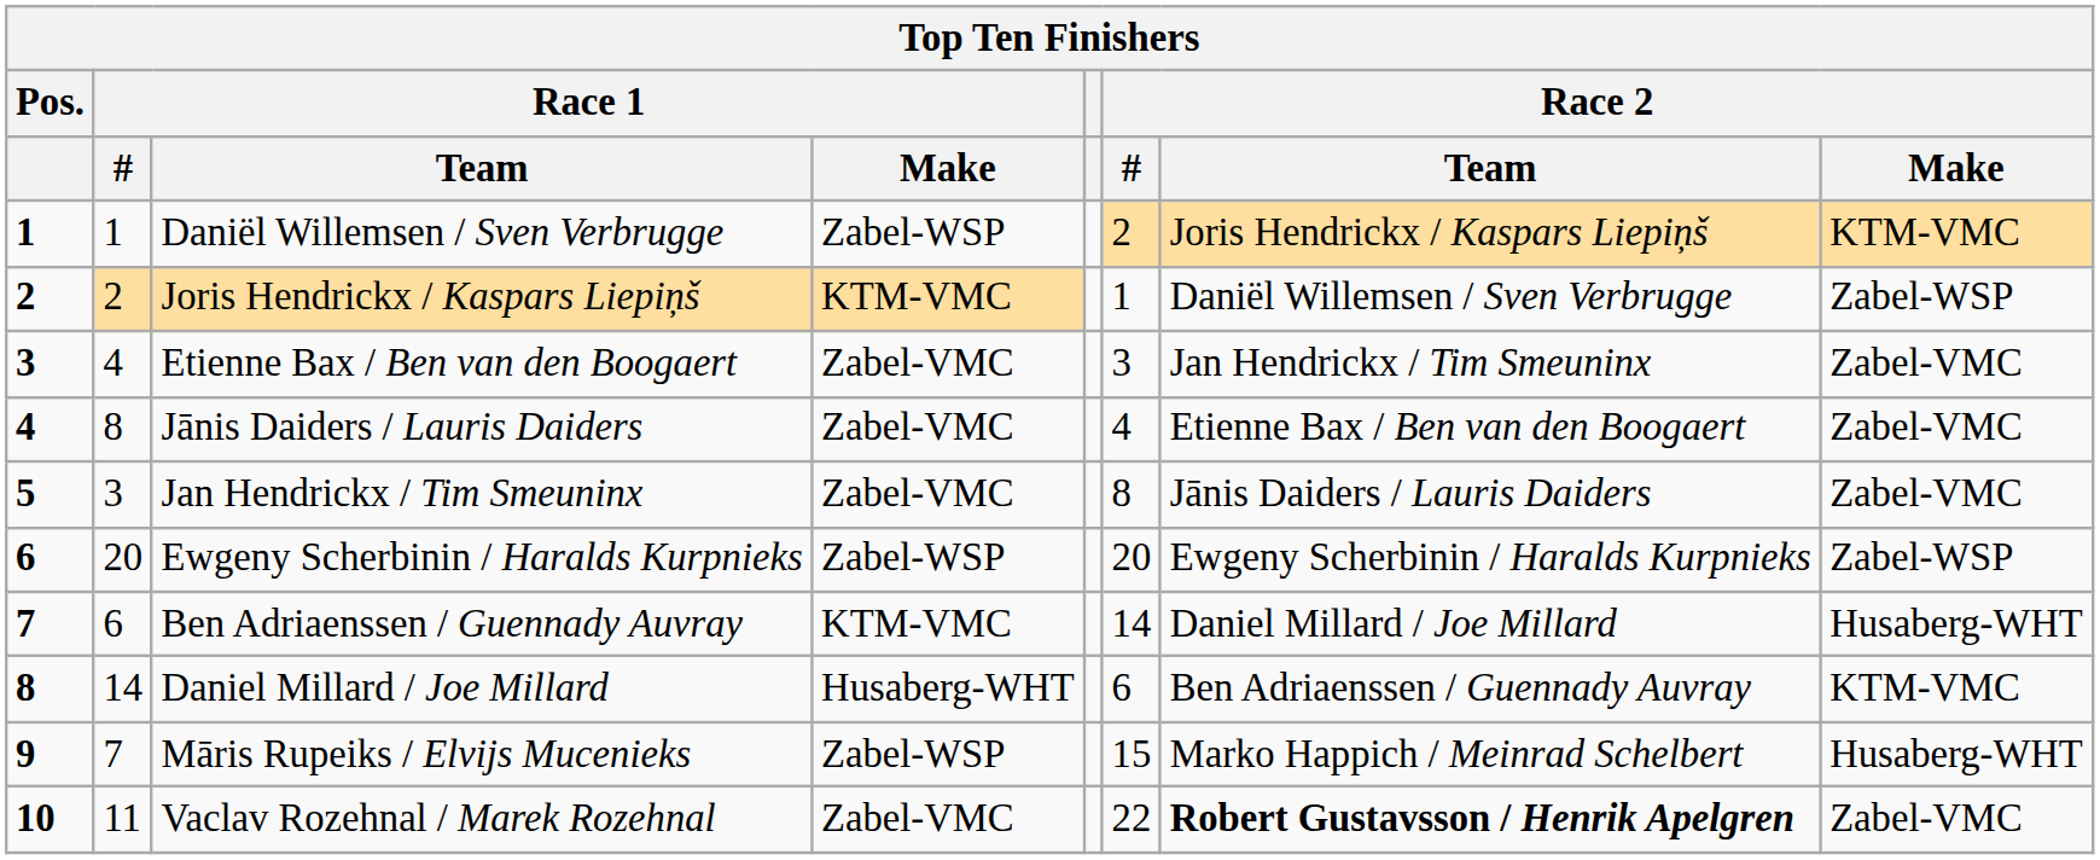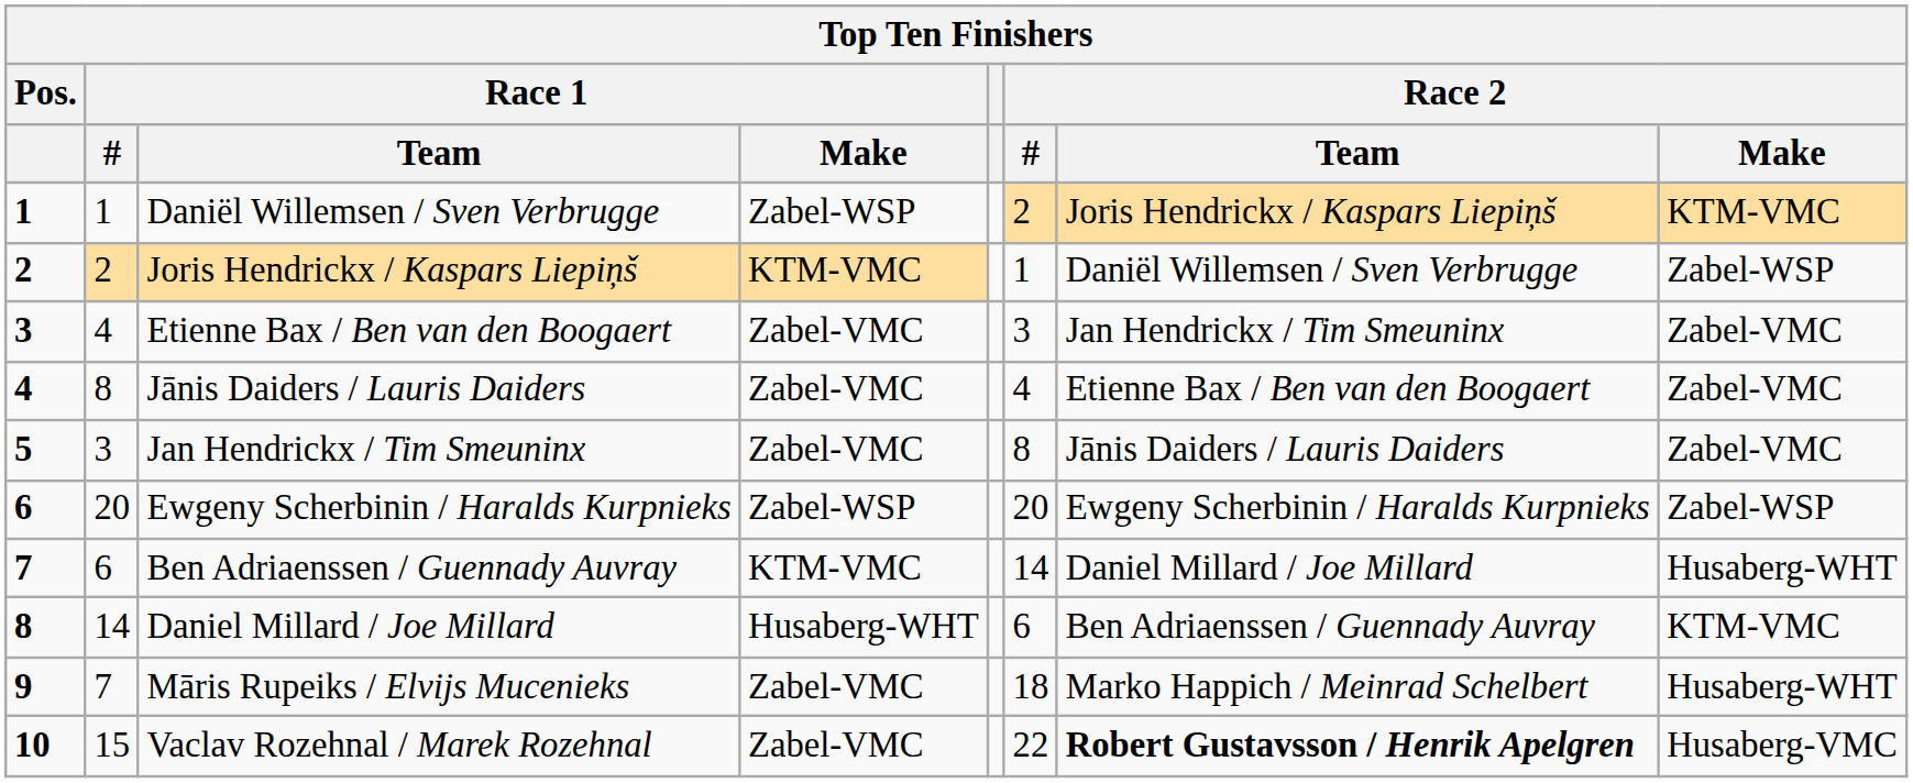 <table class="wikitable" style="font-size: 85%;">
 <tr>
 <th colspan=8>Top Ten Finishers</th>
 </tr>
 <tr>
 <th>Pos.</th>
 <th colspan=3>Race 1</th>
 <th></th>
 <th colspan=3>Race 2</th>
 </tr>
 <tr>
 <th></th>
 <th>#</th>
 <th>Team</th>
 <th>Make</th>
 <th></th>
 <th>#</th>
 <th>Team</th>
 <th>Make</th>
 </tr>
 <tr>
 <td><strong>1</strong></td>
 <td>1</td>
 <td> Daniël Willemsen / <em>Sven Verbrugge</em></td>
 <td>Zabel-WSP</td>
 <td></td>
 <td style="background:#ffdf9f;">2</td>
 <td style="background:#ffdf9f;"> Joris Hendrickx /  <em>Kaspars Liepiņš</em></td>
 <td style="background:#ffdf9f;">KTM-VMC</td>
 </tr>
 <tr>
 <td><strong>2</strong></td>
 <td style="background:#ffdf9f;">2</td>
 <td style="background:#ffdf9f;"> Joris Hendrickx /  <em>Kaspars Liepiņš</em></td>
 <td style="background:#ffdf9f;">KTM-VMC</td>
 <td></td>
 <td>1</td>
 <td> Daniël Willemsen / <em>Sven Verbrugge</em></td>
 <td>Zabel-WSP</td>
 </tr>
 <tr>
 <td><strong>3</strong></td>
 <td>4</td>
 <td> Etienne Bax / <em>Ben van den Boogaert</em></td>
 <td>Zabel-VMC</td>
 <td></td>
 <td>3</td>
 <td> Jan Hendrickx / <em>Tim Smeuninx</em></td>
 <td>Zabel-VMC</td>
 </tr>
 <tr>
 <td><strong>4</strong></td>
 <td>8</td>
 <td> Jānis Daiders / <em>Lauris Daiders</em></td>
 <td>Zabel-VMC</td>
 <td></td>
 <td>4</td>
 <td> Etienne Bax / <em>Ben van den Boogaert</em></td>
 <td>Zabel-VMC</td>
 </tr>
 <tr>
 <td><strong>5</strong></td>
 <td>3</td>
 <td> Jan Hendrickx / <em>Tim Smeuninx</em></td>
 <td>Zabel-VMC</td>
 <td></td>
 <td>8</td>
 <td> Jānis Daiders / <em>Lauris Daiders</em></td>
 <td>Zabel-VMC</td>
 </tr>
 <tr>
 <td><strong>6</strong></td>
 <td>20</td>
 <td> Ewgeny Scherbinin / <em>Haralds Kurpnieks</em></td>
 <td>Zabel-WSP</td>
 <td></td>
 <td>20</td>
 <td> Ewgeny Scherbinin / <em>Haralds Kurpnieks</em></td>
 <td>Zabel-WSP</td>
 </tr>
 <tr>
 <td><strong>7</strong></td>
 <td>6</td>
 <td> Ben Adriaenssen / <em>Guennady Auvray</em></td>
 <td>KTM-VMC</td>
 <td></td>
 <td>14</td>
 <td> Daniel Millard / <em>Joe Millard</em></td>
 <td>Husaberg-WHT</td>
 </tr>
 <tr>
 <td><strong>8</strong></td>
 <td>14</td>
 <td> Daniel Millard / <em>Joe Millard</em></td>
 <td>Husaberg-WHT</td>
 <td></td>
 <td>6</td>
 <td> Ben Adriaenssen / <em>Guennady Auvray</em></td>
 <td>KTM-VMC</td>
 </tr>
 <tr>
 <td><strong>9</strong></td>
 <td>7</td>
 <td> Māris Rupeiks / <em>Elvijs Mucenieks</em></td>
-<td>Zabel-WSP</td>
+<td>Zabel-VMC</td>
 <td></td>
-<td>15</td>
+<td>18</td>
 <td> Marko Happich / <em>Meinrad Schelbert</em></td>
 <td>Husaberg-WHT</td>
 </tr>
 <tr>
 <td><strong>10</strong></td>
-<td>11</td>
+<td>15</td>
 <td> Vaclav Rozehnal / <em>Marek Rozehnal</em></td>
 <td>Zabel-VMC</td>
 <td></td>
 <td>22</td>
 <td><strong> Robert Gustavsson / <em>Henrik Apelgren</em></strong></td>
-<td>Zabel-VMC</td>
+<td>Husaberg-VMC</td>
 </tr>
 </table>
